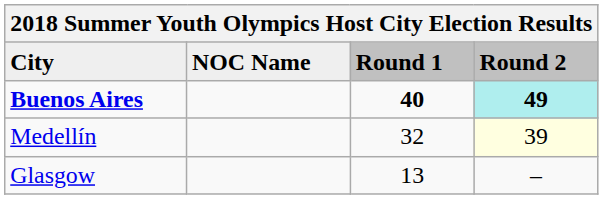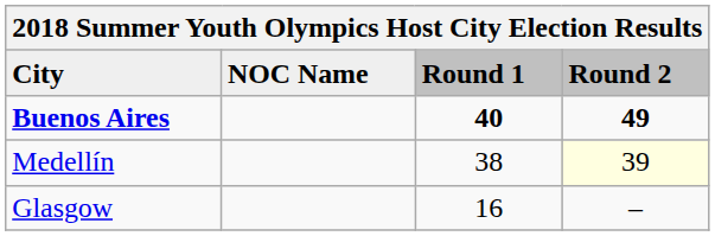 <table class=wikitable>
 <tr style="background:#efefef;">
 <th colspan="6">2018 Summer Youth Olympics Host City Election Results</th>
 </tr>
 <tr style="background:#efefef;">
 <td><strong>City</strong></td>
 <td><strong>NOC Name</strong></td>
 <td style="background:silver;"><strong>Round 1</strong></td>
 <td style="background:silver;"><strong>Round 2</strong></td>
 </tr>
 <tr>
 <td><strong> <a href='#'>Buenos Aires</a></strong></td>
 <td><strong> </strong></td>
 <td style="text-align:center;"><strong>40</strong></td>
-<td style="background: paleturquoise; text-align:center;"><strong>49</strong></td>
+<td style="text-align:center;"><strong>49</strong></td>
 </tr>
 <tr>
 <td><a href='#'>Medellín</a></td>
 <td></td>
-<td style="text-align:center;">32</td>
+<td style="text-align:center;">38</td>
 <td style="background: lightyellow; text-align:center;">39</td>
 </tr>
 <tr>
 <td><a href='#'>Glasgow</a></td>
 <td></td>
-<td style="text-align:center;">13</td>
+<td style="text-align:center;">16</td>
 <td style="text-align:center;">–</td>
 </tr>
 </table>
